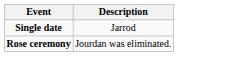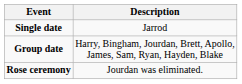 <table class="wikitable sortable" style="text-align:center;">
 <tr>
 <th>Event</th>
 <th>Description</th>
 </tr>
 <tr>
 <td><strong>Single date</strong></td>
 <td>Jarrod</td>
 </tr>
 <tr>
+<td><strong>Group date</strong></td>
+<td>Harry, Bingham, Jourdan, Brett, Apollo,<br> James, Sam, Ryan, Hayden, Blake</td>
+</tr>
+<tr>
 <td><strong>Rose ceremony</strong></td>
 <td>Jourdan was eliminated.</td>
 </tr>
 </table>
